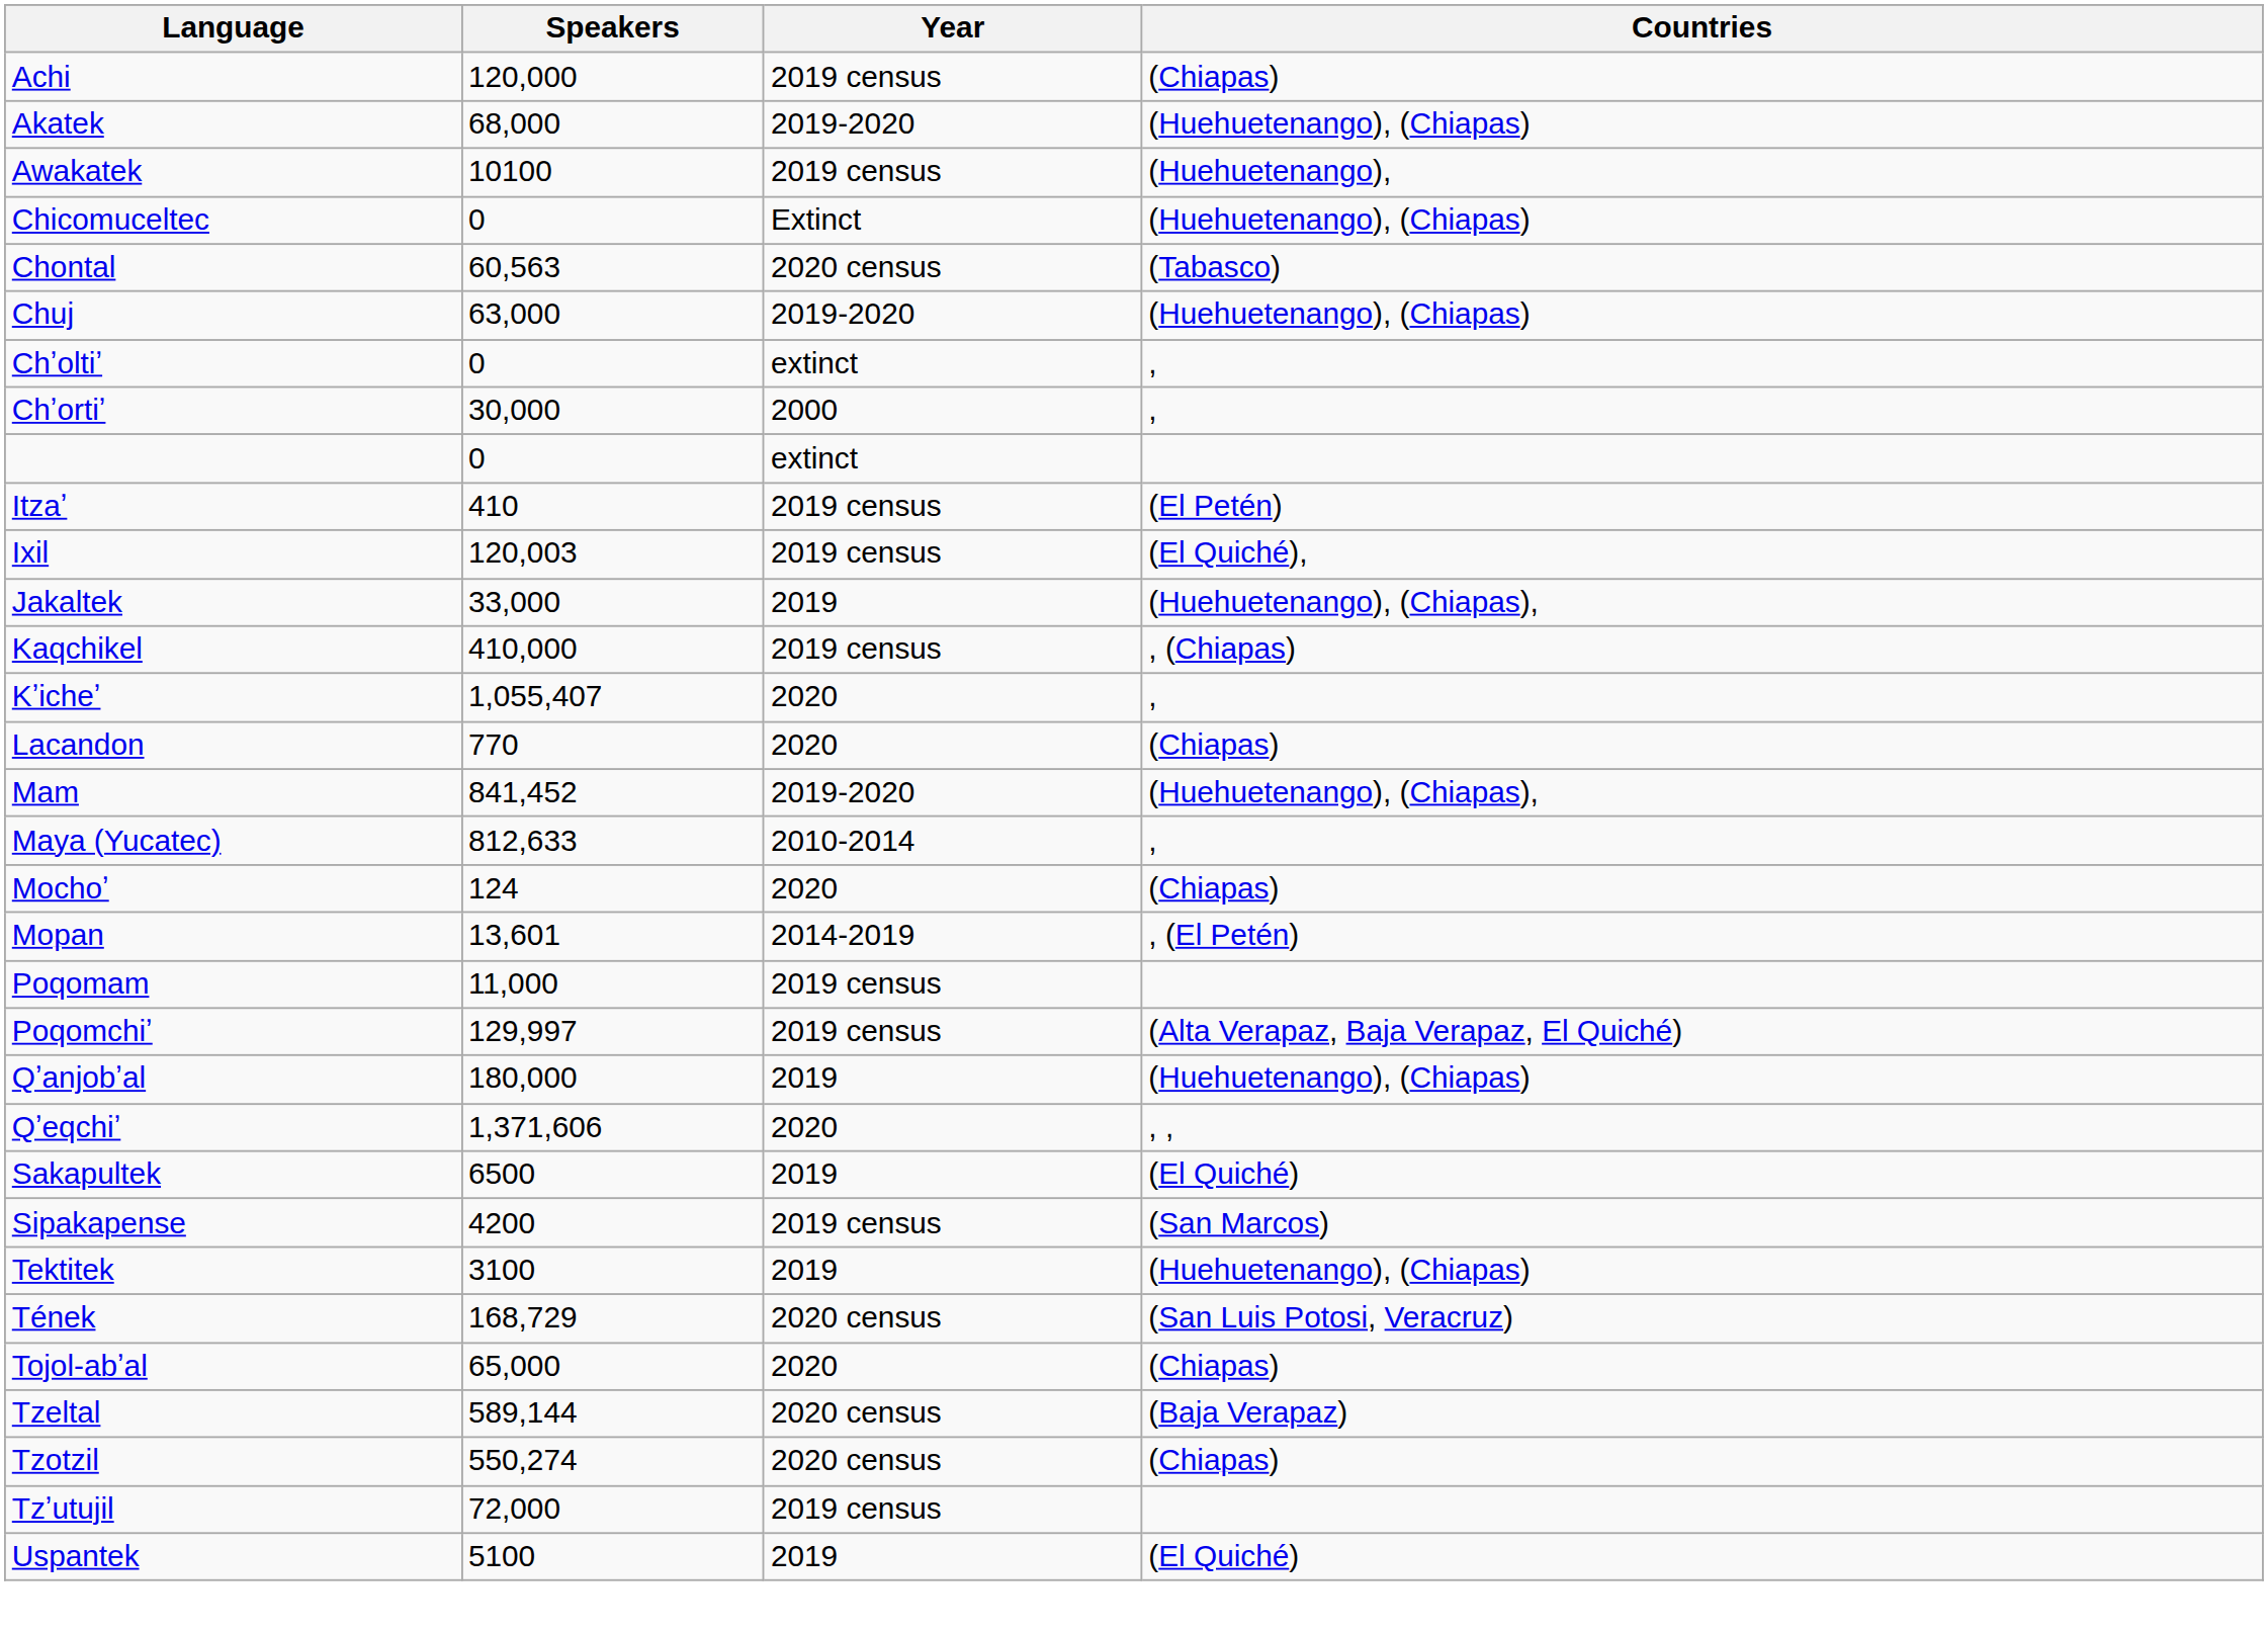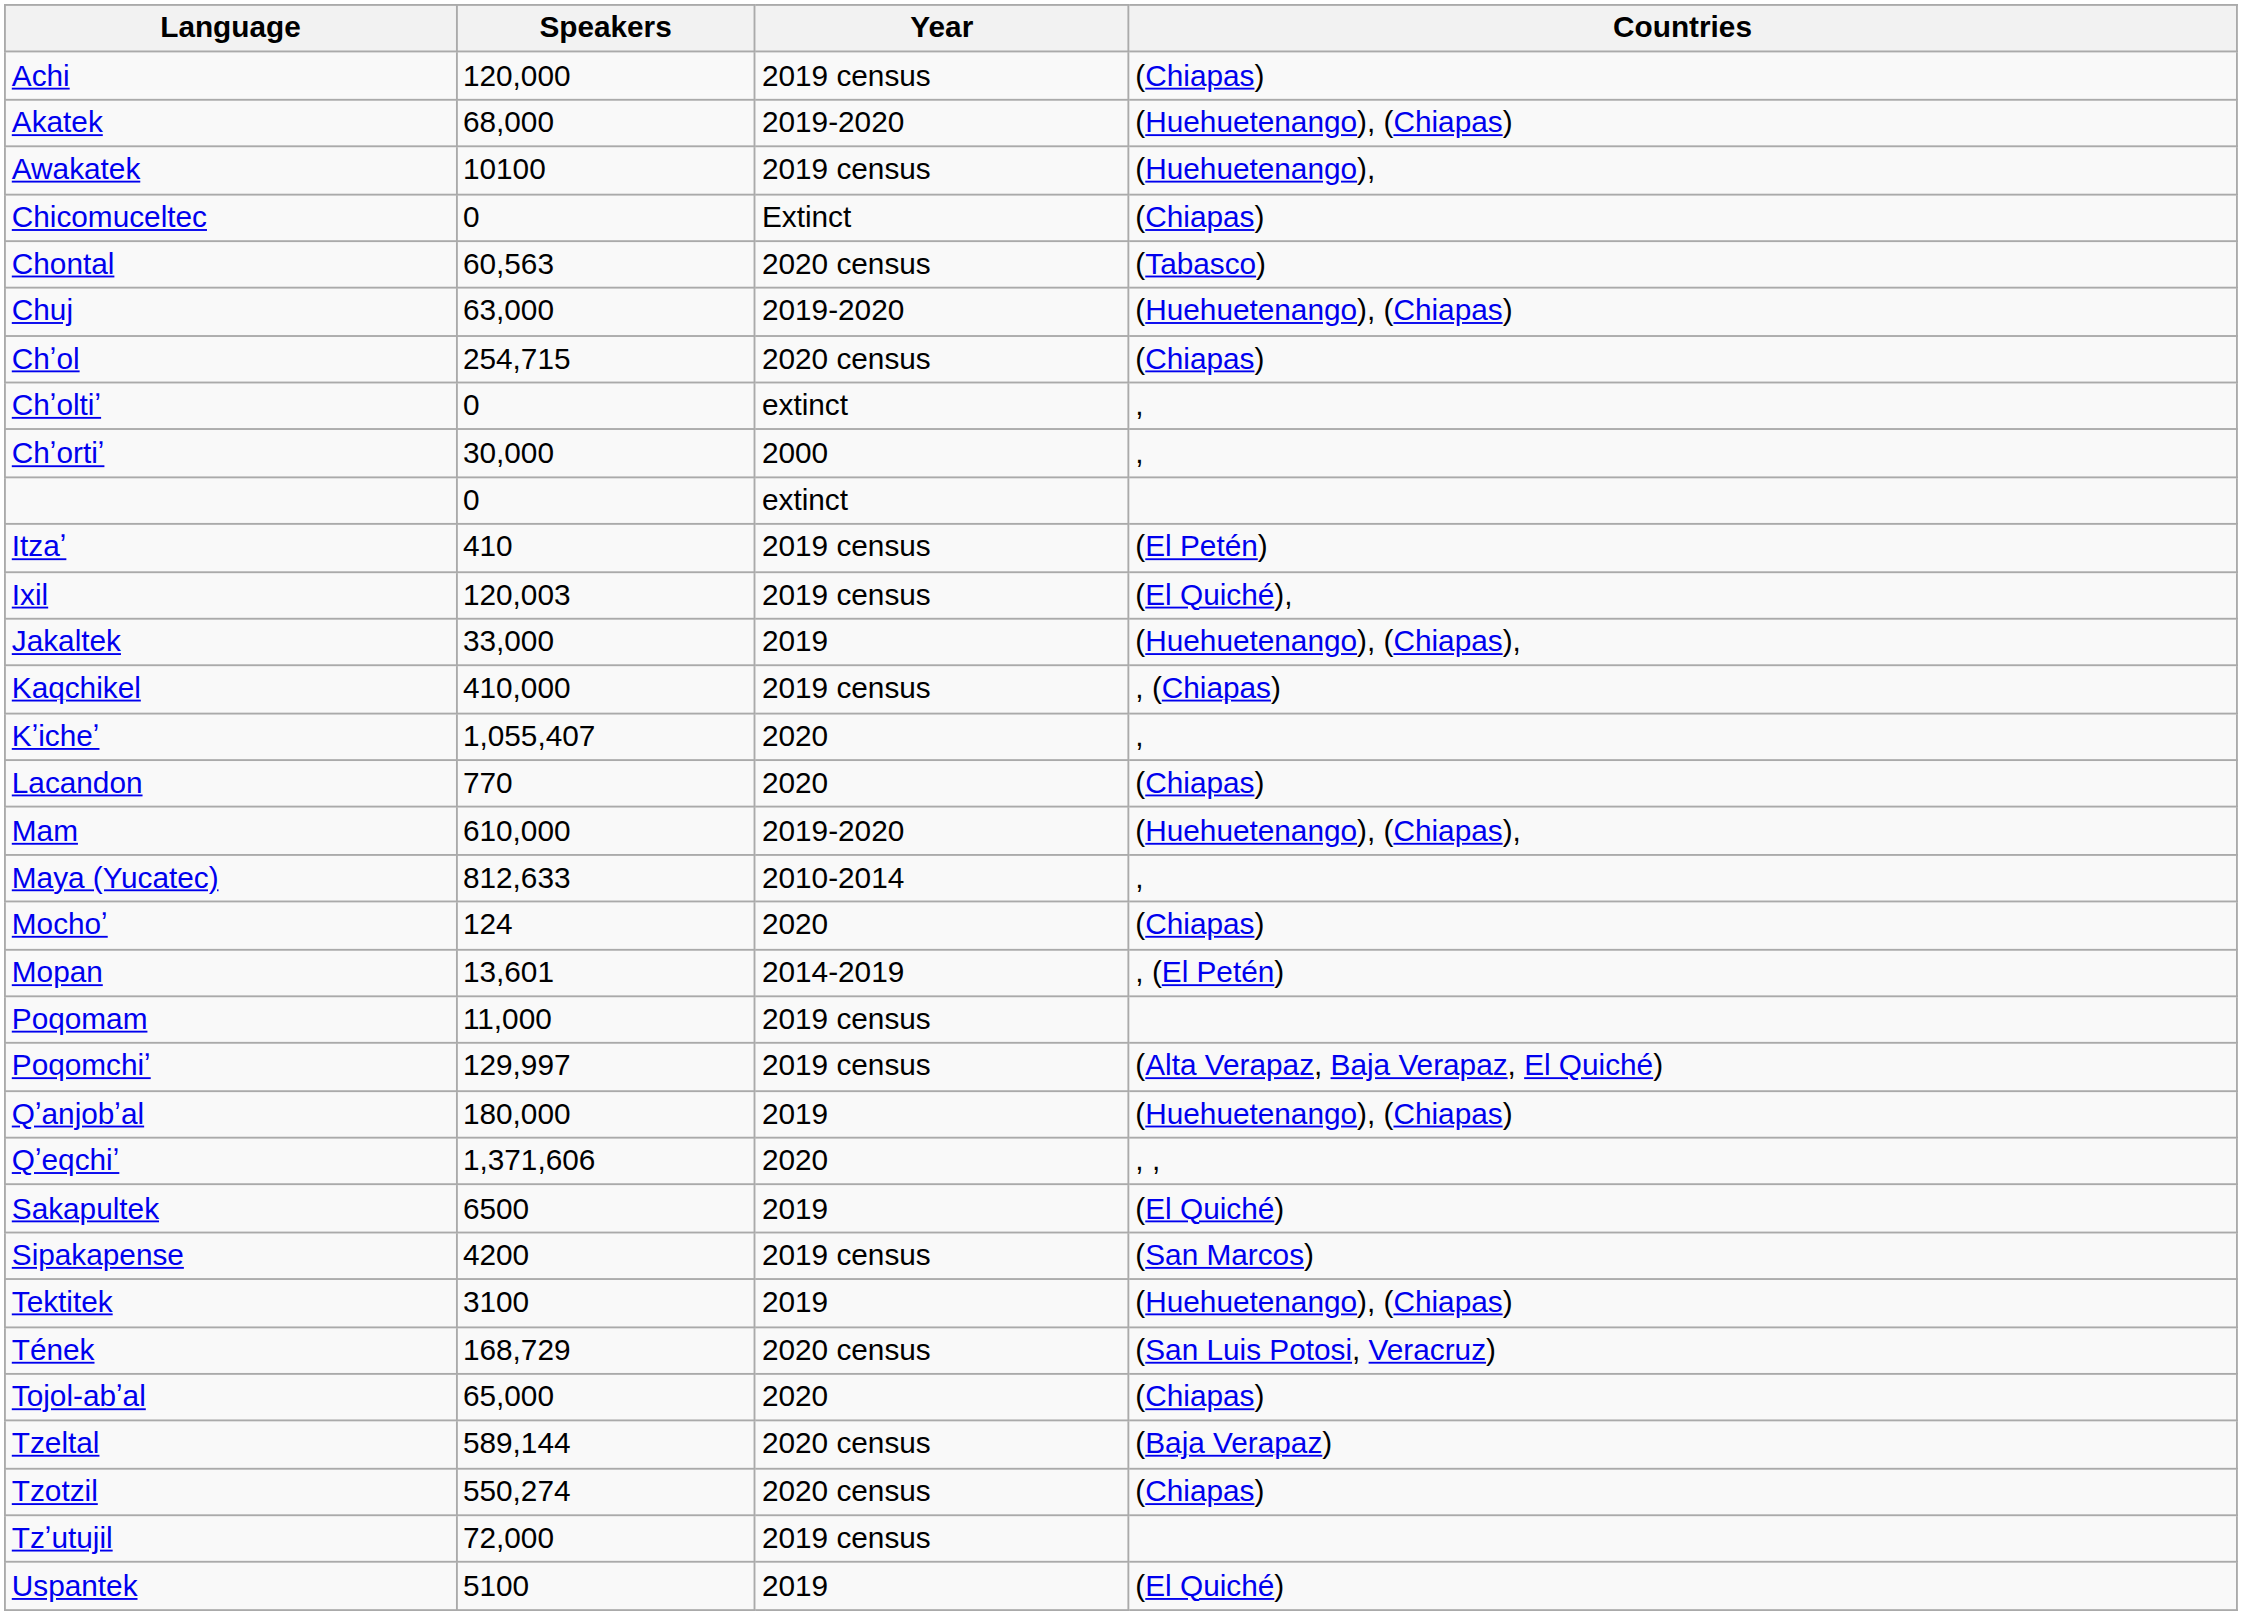 <table class="wikitable sortable" style="border-collapse:collapse;" width="95%">
 <tr>
 <th>Language</th>
 <th>Speakers</th>
 <th>Year</th>
 <th>Countries</th>
 </tr>
 <tr>
 <td><a href='#'>Achi</a></td>
 <td>120,000</td>
 <td>2019 census</td>
 <td> (<a href='#'>Chiapas</a>)</td>
 </tr>
 <tr>
 <td><a href='#'>Akatek</a></td>
 <td>68,000</td>
 <td>2019-2020</td>
 <td> (<a href='#'>Huehuetenango</a>),  (<a href='#'>Chiapas</a>)</td>
 </tr>
 <tr>
 <td><a href='#'>Awakatek</a></td>
 <td>10100</td>
 <td>2019 census</td>
 <td> (<a href='#'>Huehuetenango</a>), </td>
 </tr>
 <tr>
 <td><a href='#'>Chicomuceltec</a></td>
 <td>0</td>
 <td>Extinct</td>
-<td> (<a href='#'>Huehuetenango</a>),  (<a href='#'>Chiapas</a>)</td>
+<td> (<a href='#'>Chiapas</a>)</td>
 </tr>
 <tr>
 <td><a href='#'>Chontal</a></td>
 <td>60,563</td>
 <td>2020 census</td>
 <td> (<a href='#'>Tabasco</a>)</td>
 </tr>
 <tr>
 <td><a href='#'>Chuj</a></td>
 <td>63,000</td>
 <td>2019-2020</td>
 <td> (<a href='#'>Huehuetenango</a>),  (<a href='#'>Chiapas</a>)</td>
+</tr>
+<tr>
+<td><a href='#'>Chʼol</a></td>
+<td>254,715</td>
+<td>2020 census</td>
+<td> (<a href='#'>Chiapas</a>)</td>
 </tr>
 <tr>
 <td><a href='#'>Chʼoltiʼ</a></td>
 <td>0</td>
 <td>extinct</td>
 <td>, </td>
 </tr>
 <tr>
 <td><a href='#'>Chʼortiʼ</a></td>
 <td>30,000</td>
 <td>2000</td>
 <td>, </td>
 </tr>
 <tr>
 <td></td>
 <td>0</td>
 <td>extinct</td>
 <td></td>
 </tr>
 <tr>
 <td><a href='#'>Itzaʼ</a></td>
 <td>410</td>
 <td>2019 census</td>
 <td> (<a href='#'>El Petén</a>)</td>
 </tr>
 <tr>
 <td><a href='#'>Ixil</a></td>
 <td>120,003</td>
 <td>2019 census</td>
 <td> (<a href='#'>El Quiché</a>), </td>
 </tr>
 <tr>
 <td><a href='#'>Jakaltek</a></td>
 <td>33,000</td>
 <td>2019</td>
 <td> (<a href='#'>Huehuetenango</a>),  (<a href='#'>Chiapas</a>),</td>
 </tr>
 <tr>
 <td><a href='#'>Kaqchikel</a></td>
 <td>410,000</td>
 <td>2019 census</td>
 <td>,  (<a href='#'>Chiapas</a>)</td>
 </tr>
 <tr>
 <td><a href='#'>Kʼicheʼ</a></td>
 <td>1,055,407</td>
 <td>2020</td>
 <td>, </td>
 </tr>
 <tr>
 <td><a href='#'>Lacandon</a></td>
 <td>770</td>
 <td>2020</td>
 <td> (<a href='#'>Chiapas</a>)</td>
 </tr>
 <tr>
 <td><a href='#'>Mam</a></td>
-<td>841,452</td>
+<td>610,000</td>
 <td>2019-2020</td>
 <td> (<a href='#'>Huehuetenango</a>),  (<a href='#'>Chiapas</a>),</td>
 </tr>
 <tr>
 <td><a href='#'>Maya (Yucatec)</a></td>
 <td>812,633</td>
 <td>2010-2014</td>
 <td>, </td>
 </tr>
 <tr>
 <td><a href='#'>Mochoʼ</a></td>
 <td>124</td>
 <td>2020</td>
 <td> (<a href='#'>Chiapas</a>)</td>
 </tr>
 <tr>
 <td><a href='#'>Mopan</a></td>
 <td>13,601</td>
 <td>2014-2019</td>
 <td>,  (<a href='#'>El Petén</a>)</td>
 </tr>
 <tr>
 <td><a href='#'>Poqomam</a></td>
 <td>11,000</td>
 <td>2019 census</td>
 <td></td>
 </tr>
 <tr>
 <td><a href='#'>Poqomchiʼ</a></td>
 <td>129,997</td>
 <td>2019 census</td>
 <td> (<a href='#'>Alta Verapaz</a>, <a href='#'>Baja Verapaz</a>, <a href='#'>El Quiché</a>)</td>
 </tr>
 <tr>
 <td><a href='#'>Qʼanjobʼal</a></td>
 <td>180,000</td>
 <td>2019</td>
 <td> (<a href='#'>Huehuetenango</a>),  (<a href='#'>Chiapas</a>)</td>
 </tr>
 <tr>
 <td><a href='#'>Qʼeqchiʼ</a></td>
 <td>1,371,606</td>
 <td>2020</td>
 <td>, , </td>
 </tr>
 <tr>
 <td><a href='#'>Sakapultek</a></td>
 <td>6500</td>
 <td>2019</td>
 <td> (<a href='#'>El Quiché</a>)</td>
 </tr>
 <tr>
 <td><a href='#'>Sipakapense</a></td>
 <td>4200</td>
 <td>2019 census</td>
 <td> (<a href='#'>San Marcos</a>)</td>
 </tr>
 <tr>
 <td><a href='#'>Tektitek</a></td>
 <td>3100</td>
 <td>2019</td>
 <td> (<a href='#'>Huehuetenango</a>),  (<a href='#'>Chiapas</a>)</td>
 </tr>
 <tr>
 <td><a href='#'>Tének</a></td>
 <td>168,729</td>
 <td>2020 census</td>
 <td> (<a href='#'>San Luis Potosi</a>, <a href='#'>Veracruz</a>)</td>
 </tr>
 <tr>
 <td><a href='#'>Tojol-abʼal</a></td>
 <td>65,000</td>
 <td>2020</td>
 <td> (<a href='#'>Chiapas</a>)</td>
 </tr>
 <tr>
 <td><a href='#'>Tzeltal</a></td>
 <td>589,144</td>
 <td>2020 census</td>
 <td> (<a href='#'>Baja Verapaz</a>)</td>
 </tr>
 <tr>
 <td><a href='#'>Tzotzil</a></td>
 <td>550,274</td>
 <td>2020 census</td>
 <td> (<a href='#'>Chiapas</a>)</td>
 </tr>
 <tr>
 <td><a href='#'>Tzʼutujil</a></td>
 <td>72,000</td>
 <td>2019 census</td>
 <td></td>
 </tr>
 <tr>
 <td><a href='#'>Uspantek</a></td>
 <td>5100</td>
 <td>2019</td>
 <td> (<a href='#'>El Quiché</a>)</td>
 </tr>
 </table>
